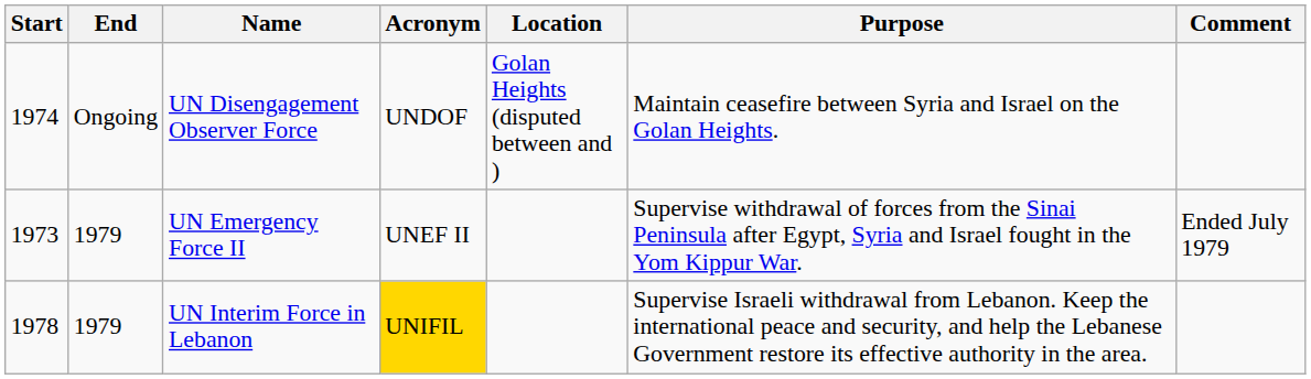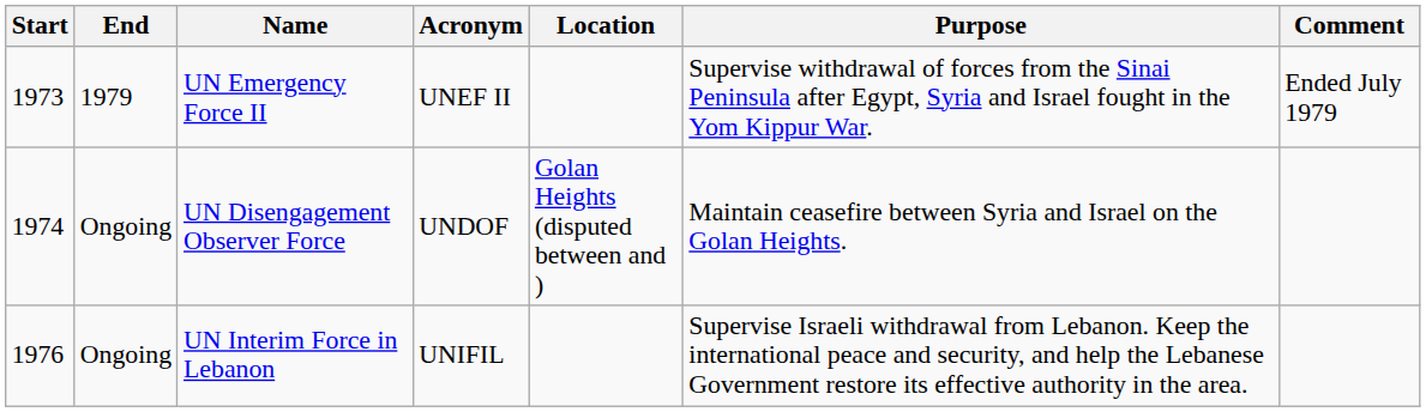 <table class="wikitable">
 <tr>
 <th>Start</th>
 <th>End</th>
 <th>Name</th>
 <th>Acronym</th>
 <th>Location</th>
 <th>Purpose</th>
 <th>Comment</th>
 </tr>
 <tr>
+<td>1973</td>
+<td>1979</td>
+<td><a href='#'>UN Emergency Force II</a></td>
+<td>UNEF II</td>
+<td></td>
+<td>Supervise withdrawal of forces from the <a href='#'>Sinai Peninsula</a> after Egypt, <a href='#'>Syria</a> and Israel fought in the <a href='#'>Yom Kippur War</a>.</td>
+<td>Ended July 1979</td>
+</tr>
+<tr>
 <td>1974</td>
 <td>Ongoing</td>
 <td><a href='#'>UN Disengagement Observer Force</a></td>
 <td>UNDOF</td>
 <td><a href='#'>Golan Heights</a><br>(disputed between  and )</td>
 <td>Maintain ceasefire between Syria and Israel on the <a href='#'>Golan Heights</a>.</td>
 <td> </td>
 </tr>
 <tr>
-<td>1973</td>
-<td>1979</td>
-<td><a href='#'>UN Emergency Force II</a></td>
-<td>UNEF II</td>
-<td></td>
-<td>Supervise withdrawal of forces from the <a href='#'>Sinai Peninsula</a> after Egypt, <a href='#'>Syria</a> and Israel fought in the <a href='#'>Yom Kippur War</a>.</td>
-<td>Ended July 1979</td>
-</tr>
-<tr>
-<td>1978</td>
-<td>1979</td>
+<td>1976</td>
+<td>Ongoing</td>
 <td><a href='#'>UN Interim Force in Lebanon</a></td>
-<td style="background: gold;">UNIFIL</td>
+<td>UNIFIL</td>
 <td></td>
 <td>Supervise Israeli withdrawal from Lebanon. Keep the international peace and security, and help the Lebanese Government restore its effective authority in the area.</td>
 <td></td>
 </tr>
 </table>
